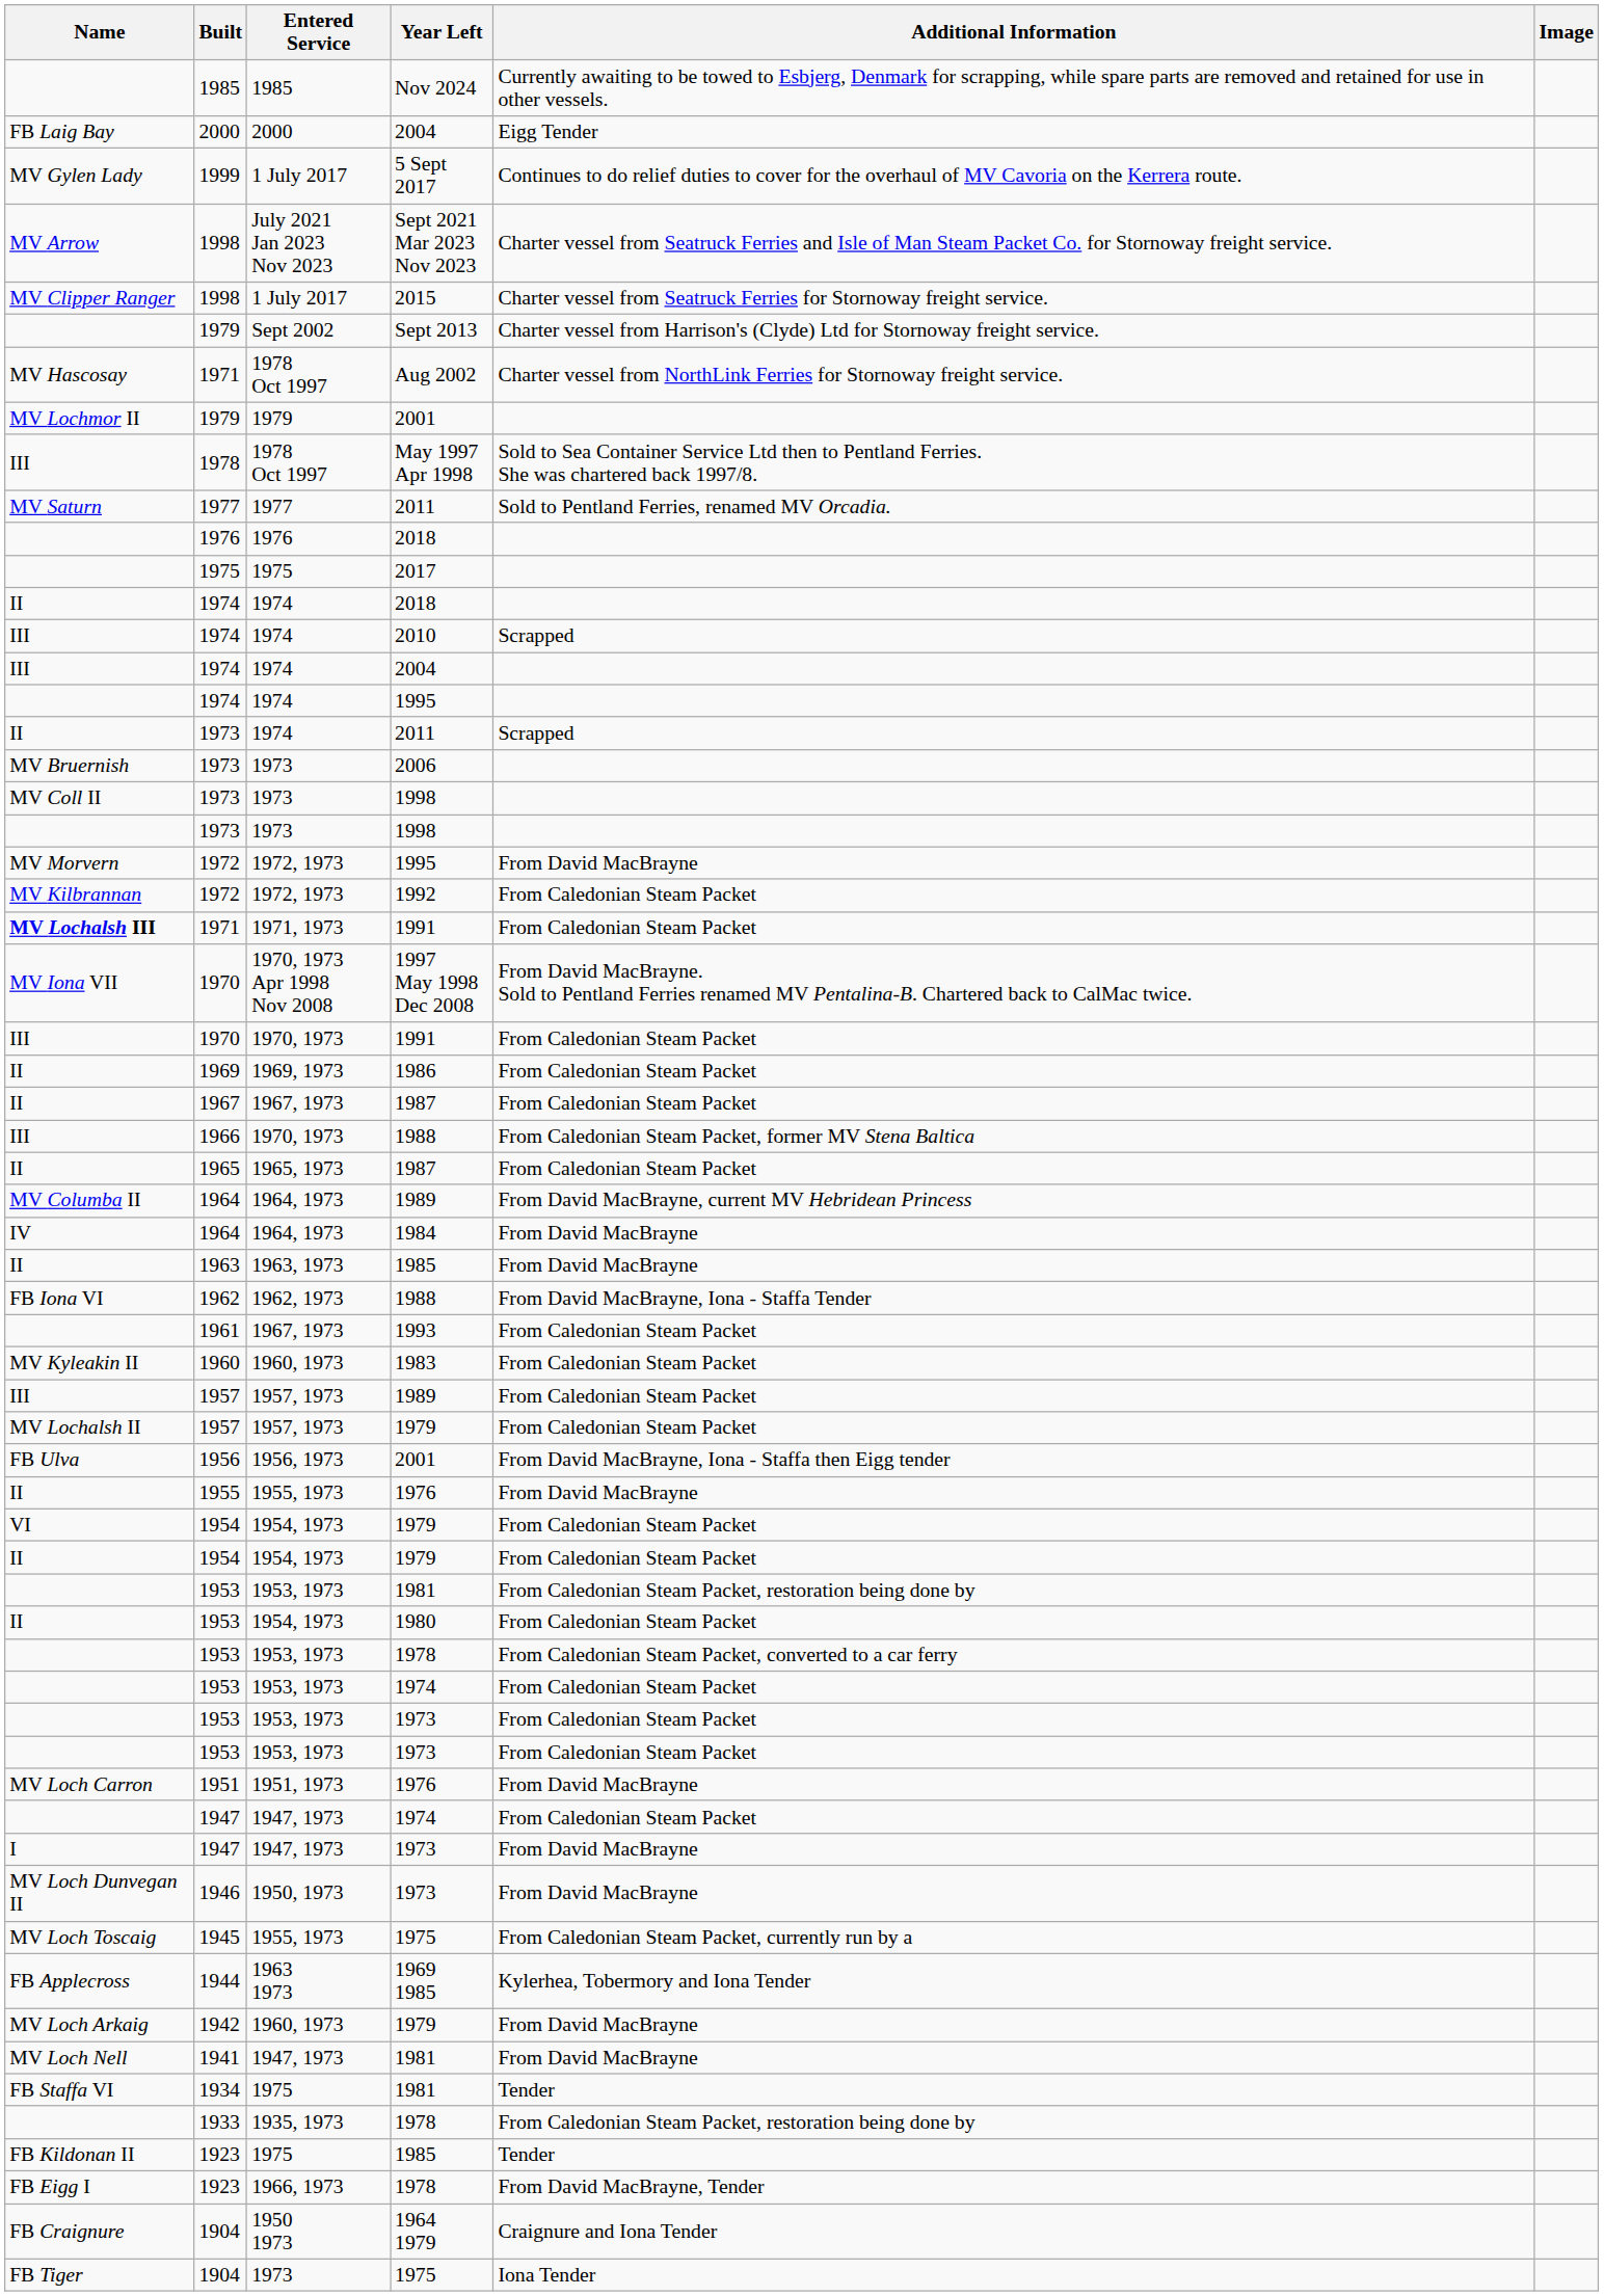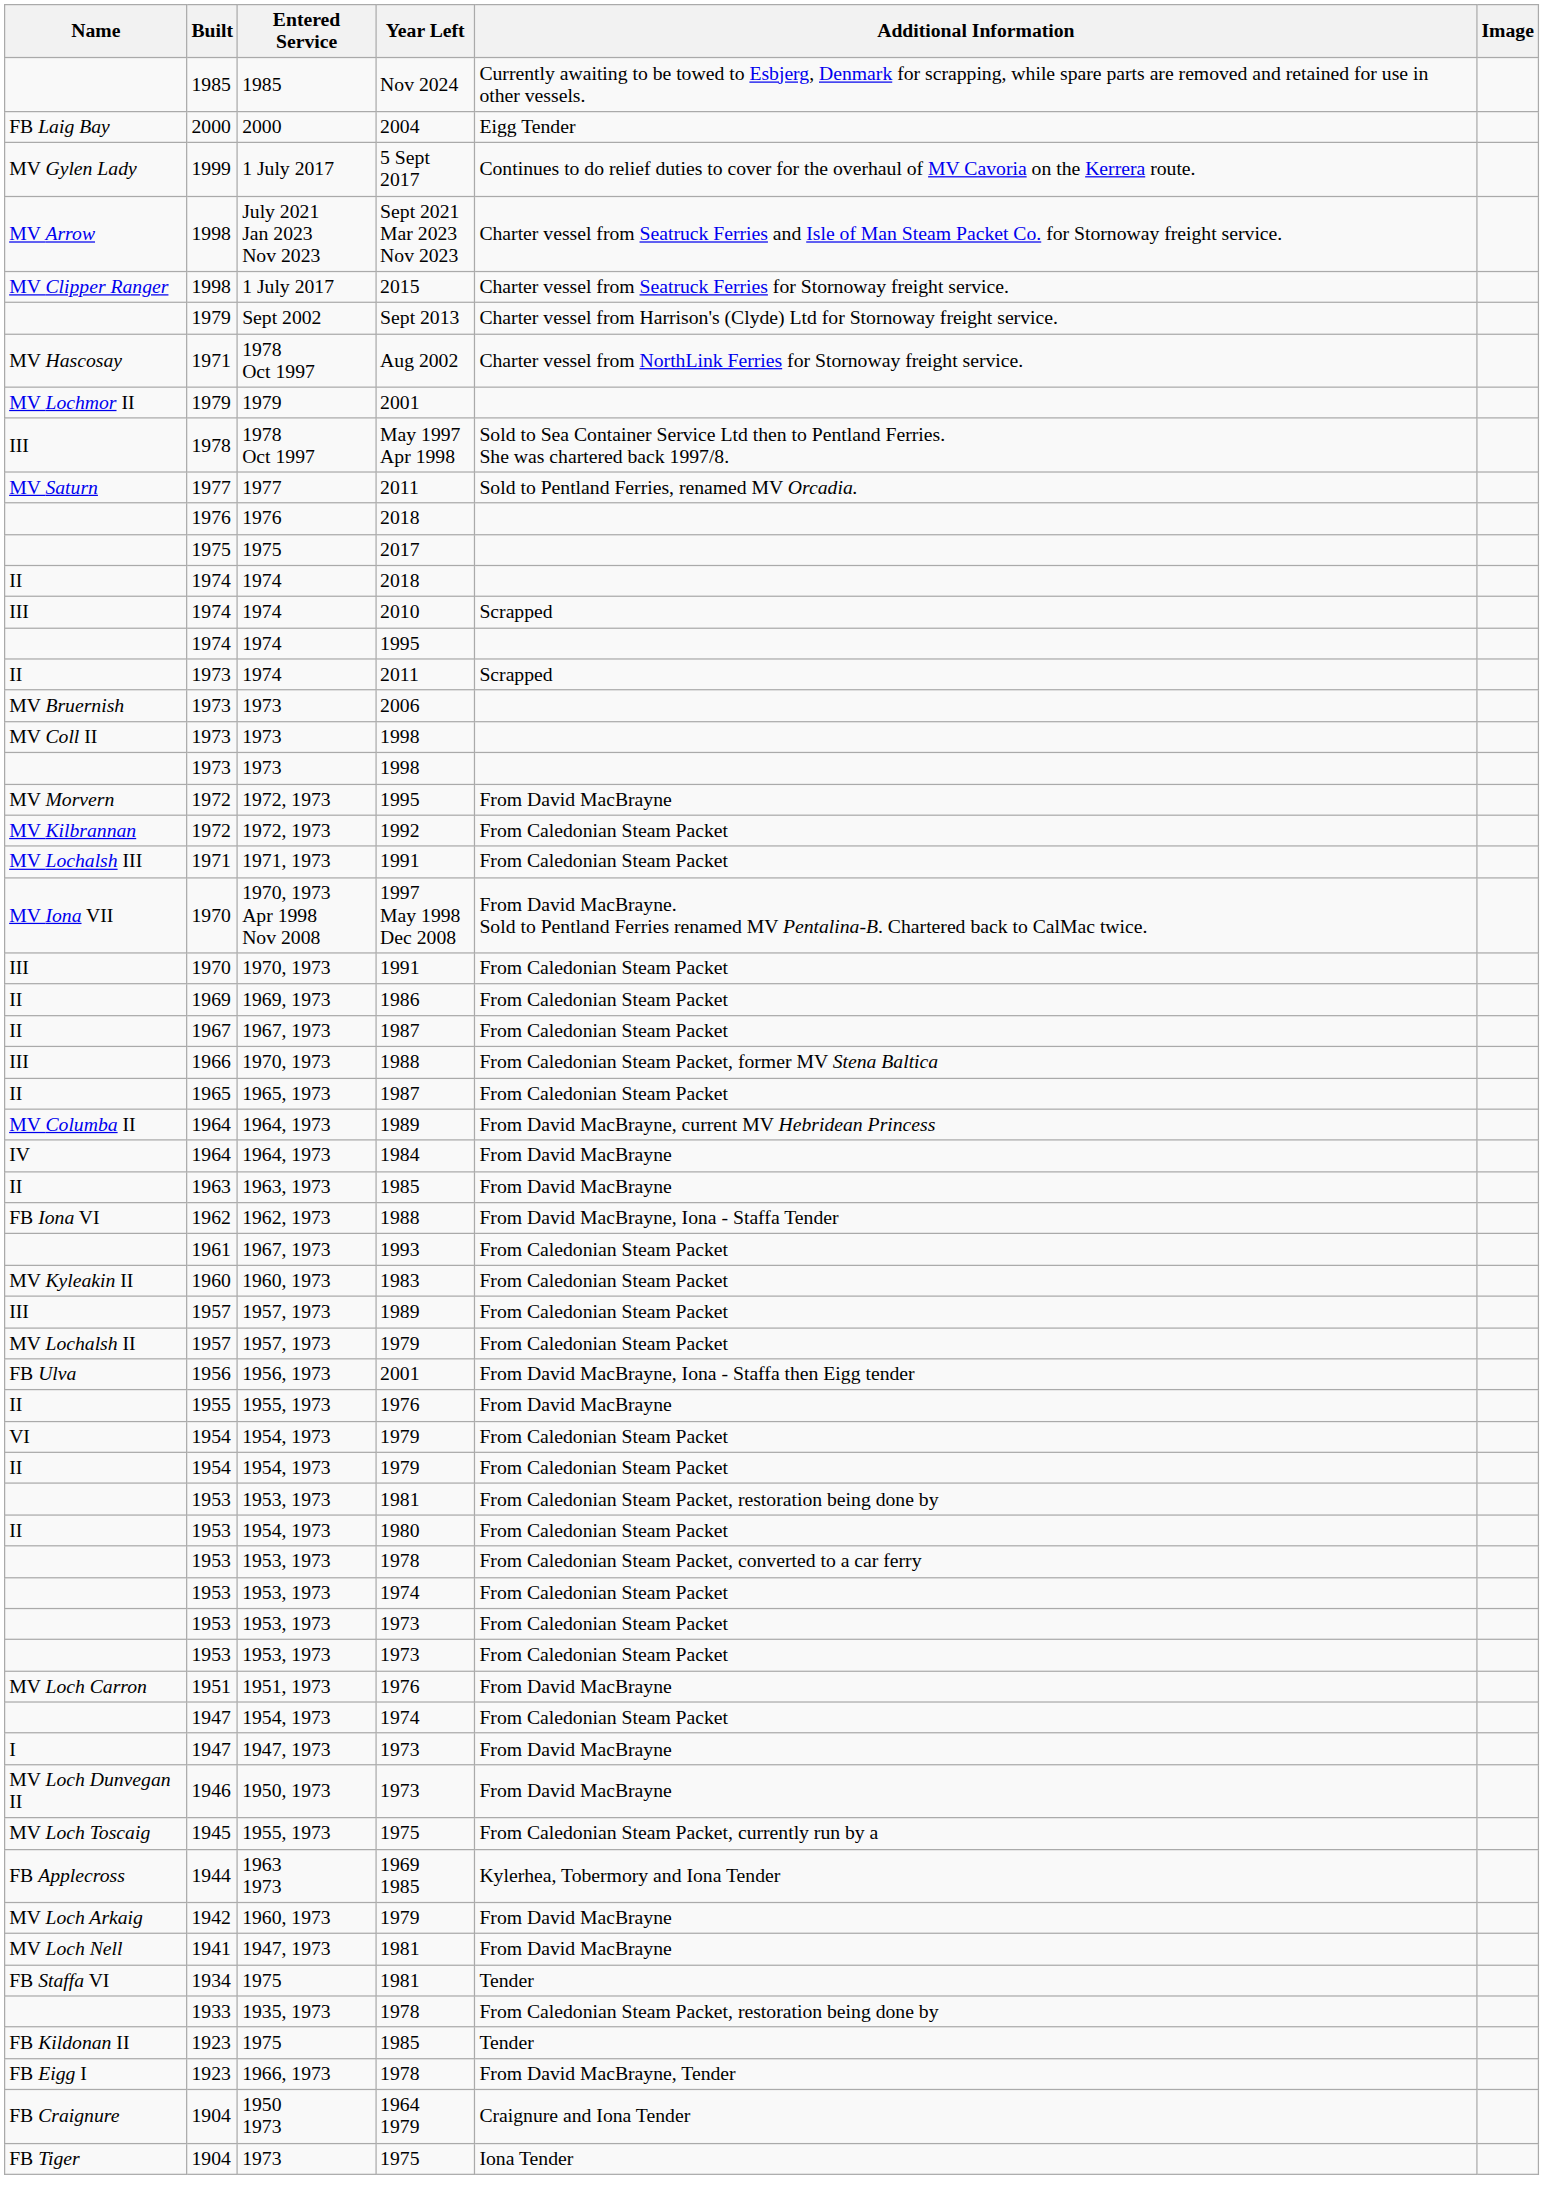 <table class="wikitable">
 <tr>
 <th>Name</th>
 <th>Built</th>
 <th>Entered Service</th>
 <th>Year Left</th>
 <th>Additional Information</th>
 <th>Image</th>
 </tr>
 <tr>
 <td></td>
 <td>1985</td>
 <td>1985</td>
 <td>Nov 2024</td>
 <td>Currently awaiting to be towed to <a href='#'>Esbjerg</a>, <a href='#'>Denmark</a> for scrapping, while spare parts are removed and retained for use in other vessels.</td>
 <td></td>
 </tr>
 <tr>
 <td>FB <em>Laig Bay</em></td>
 <td>2000</td>
 <td>2000</td>
 <td>2004</td>
 <td>Eigg Tender</td>
 <td></td>
 </tr>
 <tr>
 <td>MV <em>Gylen Lady</em></td>
 <td>1999</td>
 <td>1 July 2017</td>
 <td>5 Sept 2017</td>
 <td>Continues to do relief duties to cover for the overhaul of <a href='#'>MV Cavoria</a> on the <a href='#'>Kerrera</a> route.</td>
 <td></td>
 </tr>
 <tr>
 <td><a href='#'>MV <em>Arrow</em></a></td>
 <td>1998</td>
 <td>July 2021<br>Jan 2023<br>Nov 2023</td>
 <td>Sept 2021<br>Mar 2023<br>Nov 2023</td>
 <td>Charter vessel from <a href='#'>Seatruck Ferries</a> and <a href='#'>Isle of Man Steam Packet Co.</a> for Stornoway freight service.</td>
 <td></td>
 </tr>
 <tr>
 <td><a href='#'>MV <em>Clipper Ranger</em></a></td>
 <td>1998</td>
 <td>1 July 2017</td>
 <td>2015</td>
 <td>Charter vessel from <a href='#'>Seatruck Ferries</a> for Stornoway freight service.</td>
 <td></td>
 </tr>
 <tr>
 <td></td>
 <td>1979</td>
 <td>Sept 2002</td>
 <td>Sept 2013</td>
 <td>Charter vessel from Harrison's (Clyde) Ltd for Stornoway freight service.</td>
 <td></td>
 </tr>
 <tr>
 <td>MV <em>Hascosay</em></td>
 <td>1971</td>
 <td>1978<br>Oct 1997</td>
 <td>Aug 2002</td>
 <td>Charter vessel from <a href='#'>NorthLink Ferries</a> for Stornoway freight service.</td>
 <td></td>
 </tr>
 <tr>
 <td><a href='#'>MV <em>Lochmor</em></a> II</td>
 <td>1979</td>
 <td>1979</td>
 <td>2001</td>
 <td></td>
 <td></td>
 </tr>
 <tr>
 <td> III</td>
 <td>1978</td>
 <td>1978<br>Oct 1997</td>
 <td>May 1997<br>Apr 1998</td>
 <td>Sold to Sea Container Service Ltd then to Pentland Ferries.<br>She was chartered back 1997/8.</td>
 <td></td>
 </tr>
 <tr>
 <td><a href='#'>MV <em>Saturn</em></a></td>
 <td>1977</td>
 <td>1977</td>
 <td>2011</td>
 <td>Sold to Pentland Ferries, renamed MV <em>Orcadia.</em></td>
 <td></td>
 </tr>
 <tr>
 <td></td>
 <td>1976</td>
 <td>1976</td>
 <td>2018</td>
 <td></td>
 <td></td>
 </tr>
 <tr>
 <td></td>
 <td>1975</td>
 <td>1975</td>
 <td>2017</td>
 <td></td>
 <td></td>
 </tr>
 <tr>
 <td> II</td>
 <td>1974</td>
 <td>1974</td>
 <td>2018</td>
 <td></td>
 <td></td>
 </tr>
 <tr>
 <td> III</td>
 <td>1974</td>
 <td>1974</td>
 <td>2010</td>
 <td>Scrapped</td>
 <td></td>
 </tr>
 <tr>
-<td> III</td>
-<td>1974</td>
-<td>1974</td>
-<td>2004</td>
-<td></td>
-<td></td>
-</tr>
-<tr>
 <td></td>
 <td>1974</td>
 <td>1974</td>
 <td>1995</td>
 <td></td>
 <td></td>
 </tr>
 <tr>
 <td> II</td>
 <td>1973</td>
 <td>1974</td>
 <td>2011</td>
 <td>Scrapped</td>
 <td></td>
 </tr>
 <tr>
 <td>MV <em>Bruernish</em></td>
 <td>1973</td>
 <td>1973</td>
 <td>2006</td>
 <td></td>
 <td></td>
 </tr>
 <tr>
 <td>MV <em>Coll</em> II</td>
 <td>1973</td>
 <td>1973</td>
 <td>1998</td>
 <td></td>
 <td></td>
 </tr>
 <tr>
 <td></td>
 <td>1973</td>
 <td>1973</td>
 <td>1998</td>
 <td></td>
 <td></td>
 </tr>
 <tr>
 <td>MV <em>Morvern</em></td>
 <td>1972</td>
 <td>1972, 1973</td>
 <td>1995</td>
 <td>From David MacBrayne</td>
 <td></td>
 </tr>
 <tr>
 <td><a href='#'>MV <em>Kilbrannan</em></a></td>
 <td>1972</td>
 <td>1972, 1973</td>
 <td>1992</td>
 <td>From Caledonian Steam Packet</td>
 <td></td>
 </tr>
 <tr>
-<td><strong><a href='#'>MV <em>Lochalsh</em></a> III</strong></td>
+<td><a href='#'>MV <em>Lochalsh</em></a> III</td>
 <td>1971</td>
 <td>1971, 1973</td>
 <td>1991</td>
 <td>From Caledonian Steam Packet</td>
 <td></td>
 </tr>
 <tr>
 <td><a href='#'>MV <em>Iona</em></a> VII</td>
 <td>1970</td>
 <td>1970, 1973<br>Apr 1998<br>Nov 2008</td>
 <td>1997<br>May 1998<br>Dec 2008</td>
 <td>From David MacBrayne.<br>Sold to Pentland Ferries renamed MV <em>Pentalina-B</em>. Chartered back to CalMac twice.</td>
 <td></td>
 </tr>
 <tr>
 <td> III</td>
 <td>1970</td>
 <td>1970, 1973</td>
 <td>1991</td>
 <td>From Caledonian Steam Packet</td>
 <td></td>
 </tr>
 <tr>
 <td> II</td>
 <td>1969</td>
 <td>1969, 1973</td>
 <td>1986</td>
 <td>From Caledonian Steam Packet</td>
 <td></td>
 </tr>
 <tr>
 <td> II</td>
 <td>1967</td>
 <td>1967, 1973</td>
 <td>1987</td>
 <td>From Caledonian Steam Packet</td>
 <td></td>
 </tr>
 <tr>
 <td> III</td>
 <td>1966</td>
 <td>1970, 1973</td>
 <td>1988</td>
 <td>From Caledonian Steam Packet, former MV <em>Stena Baltica</em></td>
 <td></td>
 </tr>
 <tr>
 <td> II</td>
 <td>1965</td>
 <td>1965, 1973</td>
 <td>1987</td>
 <td>From Caledonian Steam Packet</td>
 <td></td>
 </tr>
 <tr>
 <td><a href='#'>MV <em>Columba</em></a> II</td>
 <td>1964</td>
 <td>1964, 1973</td>
 <td>1989</td>
 <td>From David MacBrayne, current MV <em>Hebridean Princess</em></td>
 <td></td>
 </tr>
 <tr>
 <td> IV</td>
 <td>1964</td>
 <td>1964, 1973</td>
 <td>1984</td>
 <td>From David MacBrayne</td>
 <td></td>
 </tr>
 <tr>
 <td> II</td>
 <td>1963</td>
 <td>1963, 1973</td>
 <td>1985</td>
 <td>From David MacBrayne</td>
 <td></td>
 </tr>
 <tr>
 <td>FB <em>Iona</em> VI</td>
 <td>1962</td>
 <td>1962, 1973</td>
 <td>1988</td>
 <td>From David MacBrayne, Iona - Staffa Tender</td>
 <td></td>
 </tr>
 <tr>
 <td></td>
 <td>1961</td>
 <td>1967, 1973</td>
 <td>1993</td>
 <td>From Caledonian Steam Packet</td>
 <td></td>
 </tr>
 <tr>
 <td>MV <em>Kyleakin</em> II</td>
 <td>1960</td>
 <td>1960, 1973</td>
 <td>1983</td>
 <td>From Caledonian Steam Packet</td>
 <td></td>
 </tr>
 <tr>
 <td> III</td>
 <td>1957</td>
 <td>1957, 1973</td>
 <td>1989</td>
 <td>From Caledonian Steam Packet</td>
 <td></td>
 </tr>
 <tr>
 <td>MV <em>Lochalsh</em> II</td>
 <td>1957</td>
 <td>1957, 1973</td>
 <td>1979</td>
 <td>From Caledonian Steam Packet</td>
 <td></td>
 </tr>
 <tr>
 <td>FB <em>Ulva</em></td>
 <td>1956</td>
 <td>1956, 1973</td>
 <td>2001</td>
 <td>From David MacBrayne, Iona - Staffa then Eigg tender</td>
 <td></td>
 </tr>
 <tr>
 <td> II</td>
 <td>1955</td>
 <td>1955, 1973</td>
 <td>1976</td>
 <td>From David MacBrayne</td>
 <td></td>
 </tr>
 <tr>
 <td> VI</td>
 <td>1954</td>
 <td>1954, 1973</td>
 <td>1979</td>
 <td>From Caledonian Steam Packet</td>
 <td></td>
 </tr>
 <tr>
 <td> II</td>
 <td>1954</td>
 <td>1954, 1973</td>
 <td>1979</td>
 <td>From Caledonian Steam Packet</td>
 <td></td>
 </tr>
 <tr>
 <td></td>
 <td>1953</td>
 <td>1953, 1973</td>
 <td>1981</td>
 <td>From Caledonian Steam Packet, restoration being done by </td>
 <td></td>
 </tr>
 <tr>
 <td> II</td>
 <td>1953</td>
 <td>1954, 1973</td>
 <td>1980</td>
 <td>From Caledonian Steam Packet</td>
 <td></td>
 </tr>
 <tr>
 <td></td>
 <td>1953</td>
 <td>1953, 1973</td>
 <td>1978</td>
 <td>From Caledonian Steam Packet, converted to a car ferry</td>
 <td></td>
 </tr>
 <tr>
 <td></td>
 <td>1953</td>
 <td>1953, 1973</td>
 <td>1974</td>
 <td>From Caledonian Steam Packet</td>
 <td></td>
 </tr>
 <tr>
 <td></td>
 <td>1953</td>
 <td>1953, 1973</td>
 <td>1973</td>
 <td>From Caledonian Steam Packet</td>
 <td></td>
 </tr>
 <tr>
 <td></td>
 <td>1953</td>
 <td>1953, 1973</td>
 <td>1973</td>
 <td>From Caledonian Steam Packet</td>
 <td></td>
 </tr>
 <tr>
 <td>MV <em>Loch Carron</em></td>
 <td>1951</td>
 <td>1951, 1973</td>
 <td>1976</td>
 <td>From David MacBrayne</td>
 <td></td>
 </tr>
 <tr>
 <td></td>
 <td>1947</td>
-<td>1947, 1973</td>
+<td>1954, 1973</td>
 <td>1974</td>
 <td>From Caledonian Steam Packet</td>
 <td></td>
 </tr>
 <tr>
 <td> I</td>
 <td>1947</td>
 <td>1947, 1973</td>
 <td>1973</td>
 <td>From David MacBrayne</td>
 <td></td>
 </tr>
 <tr>
 <td>MV <em>Loch Dunvegan</em> II</td>
 <td>1946</td>
 <td>1950, 1973</td>
 <td>1973</td>
 <td>From David MacBrayne</td>
 <td></td>
 </tr>
 <tr>
 <td>MV <em>Loch Toscaig</em></td>
 <td>1945</td>
 <td>1955, 1973</td>
 <td>1975</td>
 <td>From Caledonian Steam Packet, currently run by a </td>
 <td></td>
 </tr>
 <tr>
 <td>FB <em>Applecross</em></td>
 <td>1944</td>
 <td>1963<br>1973</td>
 <td>1969<br>1985</td>
 <td>Kylerhea, Tobermory and Iona Tender</td>
 <td></td>
 </tr>
 <tr>
 <td>MV <em>Loch Arkaig</em></td>
 <td>1942</td>
 <td>1960, 1973</td>
 <td>1979</td>
 <td>From David MacBrayne</td>
 <td></td>
 </tr>
 <tr>
 <td>MV <em>Loch Nell</em></td>
 <td>1941</td>
 <td>1947, 1973</td>
 <td>1981</td>
 <td>From David MacBrayne</td>
 <td></td>
 </tr>
 <tr>
 <td>FB <em>Staffa</em> VI</td>
 <td>1934</td>
 <td>1975</td>
 <td>1981</td>
 <td>Tender</td>
 <td></td>
 </tr>
 <tr>
 <td></td>
 <td>1933</td>
 <td>1935, 1973</td>
 <td>1978</td>
 <td>From Caledonian Steam Packet, restoration being done by </td>
 <td></td>
 </tr>
 <tr>
 <td>FB <em>Kildonan</em> II</td>
 <td>1923</td>
 <td>1975</td>
 <td>1985</td>
 <td>Tender</td>
 <td></td>
 </tr>
 <tr>
 <td>FB <em>Eigg</em> I</td>
 <td>1923</td>
 <td>1966, 1973</td>
 <td>1978</td>
 <td>From David MacBrayne, Tender</td>
 <td></td>
 </tr>
 <tr>
 <td>FB <em>Craignure</em></td>
 <td>1904</td>
 <td>1950<br>1973</td>
 <td>1964<br>1979</td>
 <td>Craignure and Iona Tender</td>
 <td></td>
 </tr>
 <tr>
 <td>FB <em>Tiger</em></td>
 <td>1904</td>
 <td>1973</td>
 <td>1975</td>
 <td>Iona Tender</td>
 <td></td>
 </tr>
 </table>
